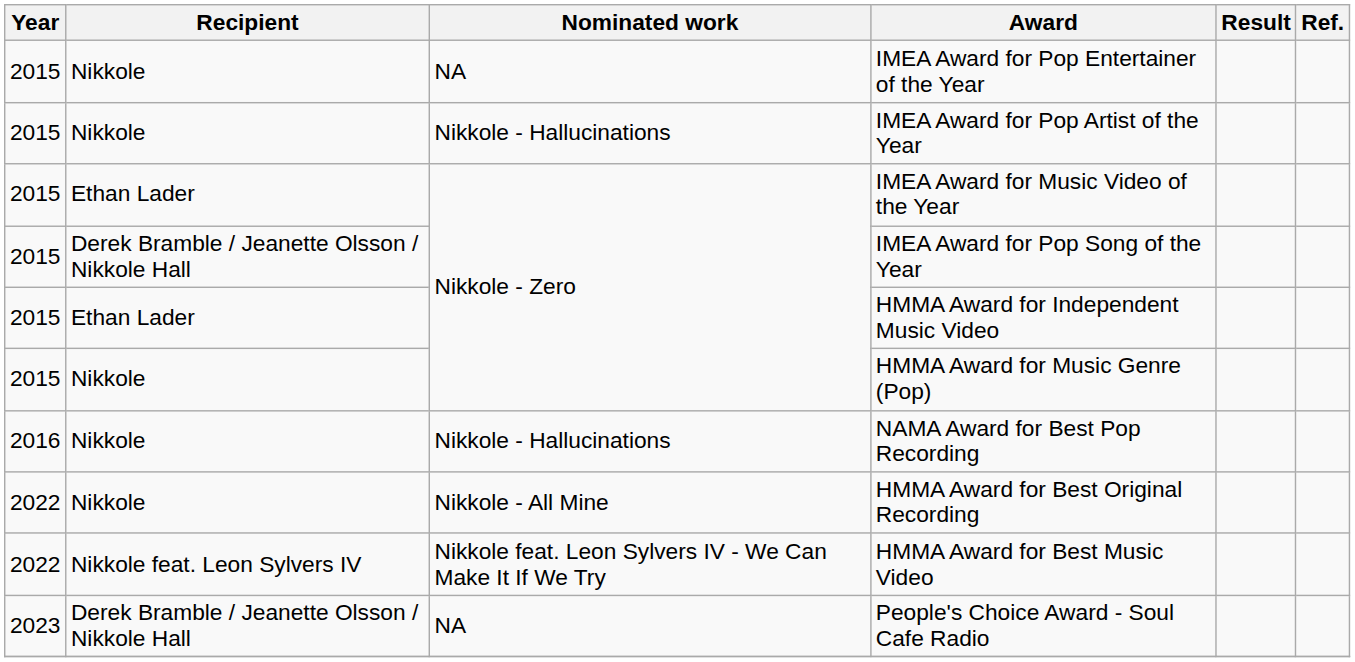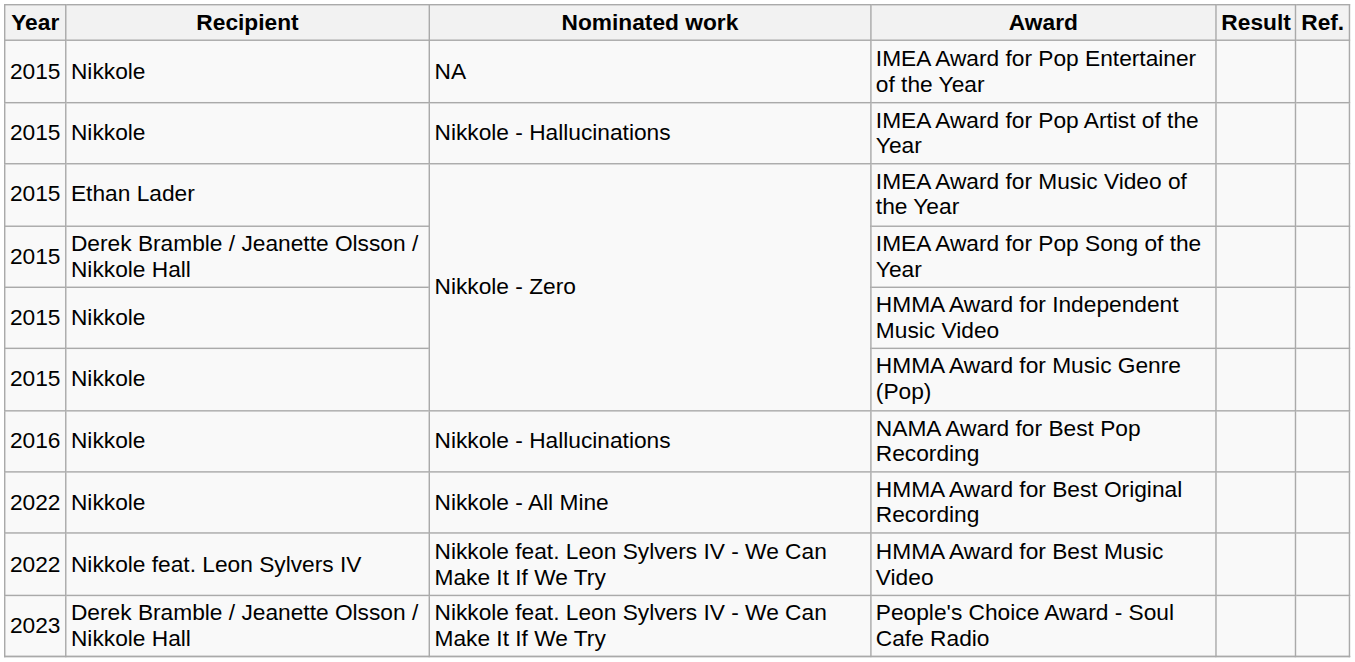 <table class="wikitable" width="75%">
 <tr>
 <th>Year</th>
 <th>Recipient</th>
 <th>Nominated work</th>
 <th>Award</th>
 <th>Result</th>
 <th width:"5%">Ref.</th>
 </tr>
 <tr>
 <td style="text-align:center;">2015</td>
 <td>Nikkole</td>
 <td>NA</td>
 <td>IMEA Award for Pop Entertainer of the Year</td>
 <td></td>
 <td></td>
 </tr>
 <tr>
 <td style="text-align:center;">2015</td>
 <td>Nikkole</td>
 <td>Nikkole - Hallucinations</td>
 <td>IMEA Award for Pop Artist of the Year</td>
 <td></td>
 <td></td>
 </tr>
 <tr>
 <td style="text-align:center;">2015</td>
 <td>Ethan Lader</td>
 <td rowspan="4">Nikkole - Zero</td>
 <td>IMEA Award for Music Video of the Year</td>
 <td></td>
 <td></td>
 </tr>
 <tr>
 <td style="text-align:center;">2015</td>
 <td>Derek Bramble / Jeanette Olsson / Nikkole Hall</td>
 <td>IMEA Award for Pop Song of the Year</td>
 <td></td>
 <td></td>
 </tr>
 <tr>
 <td style="text-align:center;">2015</td>
-<td>Ethan Lader</td>
+<td>Nikkole</td>
 <td>HMMA Award for Independent Music Video</td>
 <td></td>
 <td></td>
 </tr>
 <tr>
 <td style="text-align:center;">2015</td>
 <td>Nikkole</td>
 <td>HMMA Award for Music Genre (Pop)</td>
 <td></td>
 <td></td>
 </tr>
 <tr>
 <td style="text-align:center;">2016</td>
 <td>Nikkole</td>
 <td>Nikkole - Hallucinations</td>
 <td>NAMA Award for Best Pop Recording</td>
 <td></td>
 <td></td>
 </tr>
 <tr>
 <td style="text-align:center;">2022</td>
 <td>Nikkole</td>
 <td>Nikkole - All Mine</td>
 <td>HMMA Award for Best Original Recording</td>
 <td></td>
 <td></td>
 </tr>
 <tr>
 <td style="text-align:center;">2022</td>
 <td>Nikkole feat. Leon Sylvers IV</td>
 <td>Nikkole feat. Leon Sylvers IV - We Can Make It If We Try</td>
 <td>HMMA Award for Best Music Video</td>
 <td></td>
 <td></td>
 </tr>
 <tr>
 <td style="text-align:center;">2023</td>
 <td>Derek Bramble / Jeanette Olsson / Nikkole Hall</td>
-<td>NA</td>
+<td>Nikkole feat. Leon Sylvers IV - We Can Make It If We Try</td>
 <td>People's Choice Award - Soul Cafe Radio</td>
 <td></td>
 <td></td>
 </tr>
 <tr>
 </tr>
 </table>
